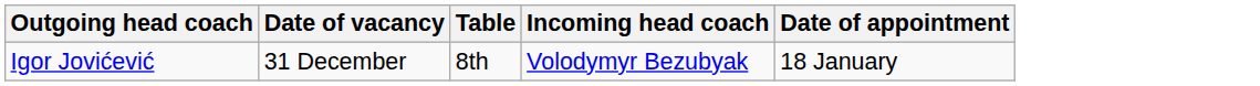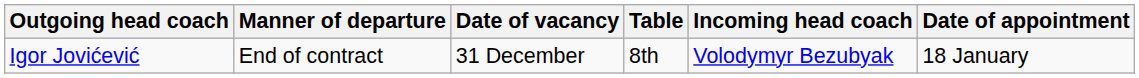 <table class="wikitable">
 <tr>
 <th>Outgoing head coach</th>
+<th>Manner of departure</th>
 <th>Date of vacancy</th>
 <th>Table</th>
 <th>Incoming head coach</th>
 <th>Date of appointment</th>
 </tr>
 <tr>
 <td> <a href='#'>Igor Jovićević</a></td>
+<td>End of contract</td>
 <td>31 December</td>
 <td>8th</td>
 <td> <a href='#'>Volodymyr Bezubyak</a></td>
 <td>18 January</td>
 </tr>
 </table>
